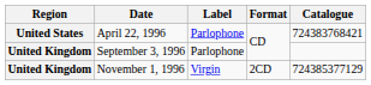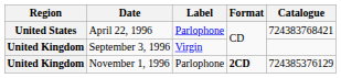 <table class="wikitable plainrowheaders">
 <tr>
 <th>Region</th>
 <th>Date</th>
 <th>Label</th>
 <th>Format</th>
 <th>Catalogue</th>
 </tr>
 <tr>
 <th scope="row">United States</th>
 <td>April 22, 1996</td>
 <td><a href='#'>Parlophone</a></td>
 <td rowspan="2">CD</td>
 <td>724383768421</td>
 </tr>
 <tr>
 <th scope="row">United Kingdom</th>
 <td>September 3, 1996</td>
-<td>Parlophone</td>
+<td><a href='#'>Virgin</a></td>
 <td></td>
 </tr>
 <tr>
 <th scope="row">United Kingdom</th>
 <td>November 1, 1996</td>
-<td><a href='#'>Virgin</a></td>
-<td>2CD</td>
-<td>724385377129</td>
+<td>Parlophone</td>
+<td><strong>2CD</strong></td>
+<td>724385376129</td>
 </tr>
 </table>
